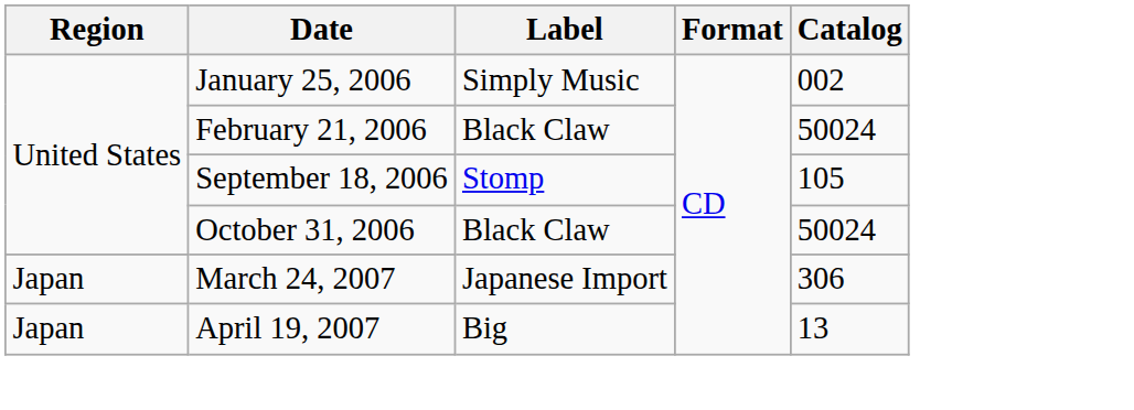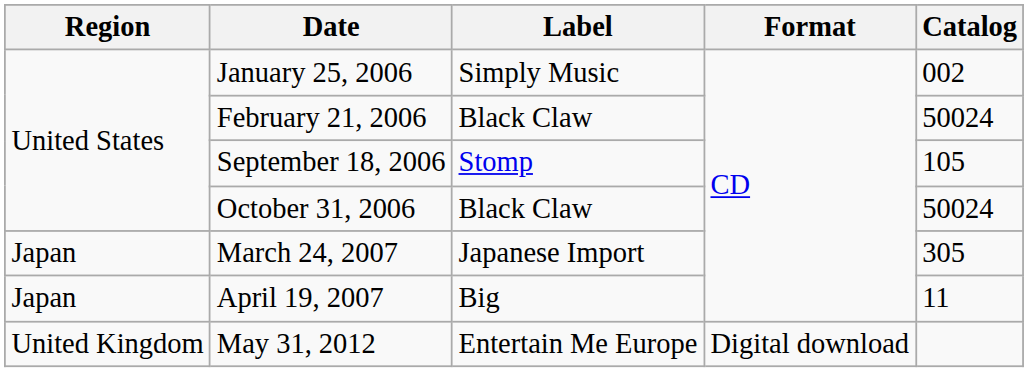 <table class="wikitable">
 <tr>
 <th>Region</th>
 <th>Date</th>
 <th>Label</th>
 <th>Format</th>
 <th>Catalog</th>
 </tr>
 <tr>
 <td rowspan="4">United States</td>
 <td>January 25, 2006</td>
 <td>Simply Music</td>
 <td rowspan="6"><a href='#'>CD</a></td>
 <td>002</td>
 </tr>
 <tr>
 <td>February 21, 2006</td>
 <td>Black Claw</td>
 <td>50024</td>
 </tr>
 <tr>
 <td>September 18, 2006</td>
 <td><a href='#'>Stomp</a></td>
 <td>105</td>
 </tr>
 <tr>
 <td>October 31, 2006</td>
 <td>Black Claw</td>
 <td>50024</td>
 </tr>
 <tr>
 <td>Japan</td>
 <td>March 24, 2007</td>
 <td>Japanese Import</td>
-<td>306</td>
+<td>305</td>
 </tr>
 <tr>
 <td>Japan</td>
 <td>April 19, 2007</td>
 <td>Big</td>
-<td>13</td>
+<td>11</td>
+</tr>
+<tr>
+<td>United Kingdom</td>
+<td>May 31, 2012</td>
+<td>Entertain Me Europe</td>
+<td>Digital download</td>
+<td></td>
 </tr>
 </table>
